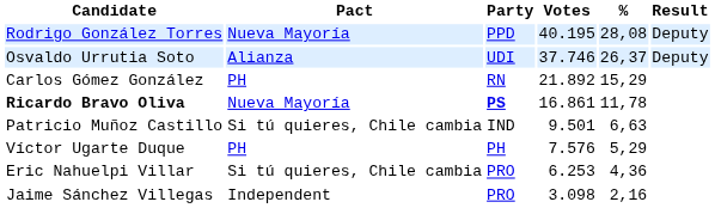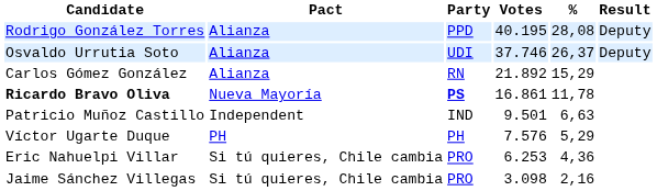 <table class=sortable class="wikitable">
 <tr>
 <th>Candidate</th>
 <th>Pact</th>
 <th>Party</th>
 <th>Votes</th>
 <th>%</th>
 <th>Result</th>
 </tr>
 <tr bgcolor=#DDEEFF>
 <td><a href='#'>Rodrigo González Torres</a></td>
-<td><a href='#'>Nueva Mayoría</a></td>
+<td><a href='#'>Alianza</a></td>
 <td><a href='#'>PPD</a></td>
 <td align=right>40.195</td>
 <td align=right>28,08</td>
 <td>Deputy</td>
 </tr>
 <tr bgcolor=#DDEEFF>
 <td>Osvaldo Urrutia Soto</td>
 <td><a href='#'>Alianza</a></td>
 <td><a href='#'>UDI</a></td>
 <td align=right>37.746</td>
 <td align=right>26,37</td>
 <td>Deputy</td>
 </tr>
 <tr>
 <td>Carlos Gómez González</td>
-<td><a href='#'>PH</a></td>
+<td><a href='#'>Alianza</a></td>
 <td><a href='#'>RN</a></td>
 <td align=right>21.892</td>
 <td align=right>15,29</td>
 <td></td>
 </tr>
 <tr>
 <td><strong>Ricardo Bravo Oliva</strong></td>
 <td><a href='#'>Nueva Mayoría</a></td>
 <td><strong><a href='#'>PS</a></strong></td>
 <td align=right>16.861</td>
 <td align=right>11,78</td>
 <td></td>
 </tr>
 <tr>
 <td>Patricio Muñoz Castillo</td>
-<td>Si tú quieres, Chile cambia</td>
+<td>Independent</td>
 <td>IND</td>
 <td align=right>9.501</td>
 <td align=right>6,63</td>
 <td></td>
 </tr>
 <tr>
 <td>Víctor Ugarte Duque</td>
 <td><a href='#'>PH</a></td>
 <td><a href='#'>PH</a></td>
 <td align=right>7.576</td>
 <td align=right>5,29</td>
 <td></td>
 </tr>
 <tr>
 <td>Eric Nahuelpi Villar</td>
 <td>Si tú quieres, Chile cambia</td>
 <td><a href='#'>PRO</a></td>
 <td align=right>6.253</td>
 <td align=right>4,36</td>
 <td></td>
 </tr>
 <tr>
 <td>Jaime Sánchez Villegas</td>
-<td>Independent</td>
+<td>Si tú quieres, Chile cambia</td>
 <td><a href='#'>PRO</a></td>
 <td align=right>3.098</td>
 <td align=right>2,16</td>
 <td></td>
 </tr>
 <tr>
 </tr>
 </table>
